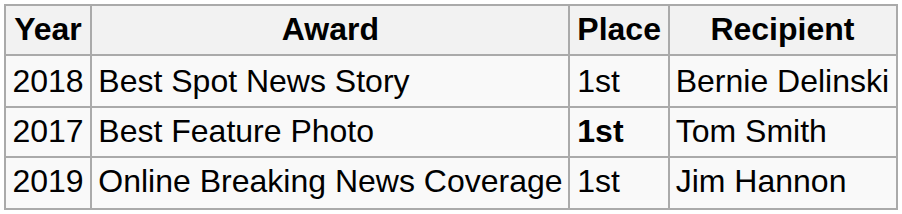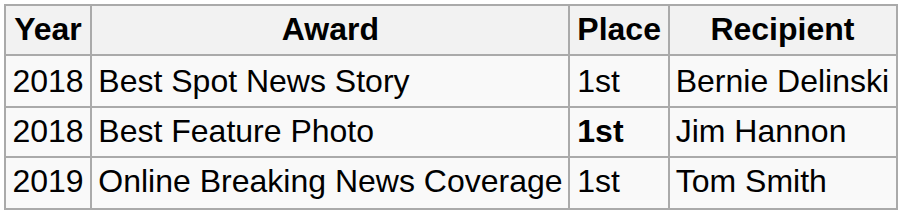 <table class="wikitable">
 <tr>
 <th>Year</th>
 <th>Award</th>
 <th>Place</th>
 <th>Recipient</th>
 </tr>
 <tr>
 <td>2018</td>
 <td>Best Spot News Story</td>
 <td>1st</td>
 <td>Bernie Delinski</td>
 </tr>
 <tr>
-<td>2017</td>
+<td>2018</td>
 <td>Best Feature Photo</td>
 <td><strong>1st</strong></td>
-<td>Tom Smith</td>
+<td>Jim Hannon</td>
 </tr>
 <tr>
 <td>2019</td>
 <td>Online Breaking News Coverage</td>
 <td>1st</td>
-<td>Jim Hannon</td>
+<td>Tom Smith</td>
 </tr>
 </table>
